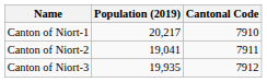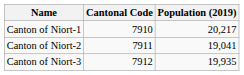 <table class="wikitable">
 <tr>
 <th>Name</th>
+<th>Cantonal Code</th>
 <th>Population (2019)</th>
-<th>Cantonal Code</th>
 </tr>
 <tr>
 <td>Canton of Niort-1</td>
+<td align="right">7910</td>
 <td align="right">20,217</td>
-<td align="right">7910</td>
 </tr>
 <tr>
 <td>Canton of Niort-2</td>
+<td align="right">7911</td>
 <td align="right">19,041</td>
-<td align="right">7911</td>
 </tr>
 <tr>
 <td>Canton of Niort-3</td>
+<td align="right">7912</td>
 <td align="right">19,935</td>
-<td align="right">7912</td>
 </tr>
 </table>
